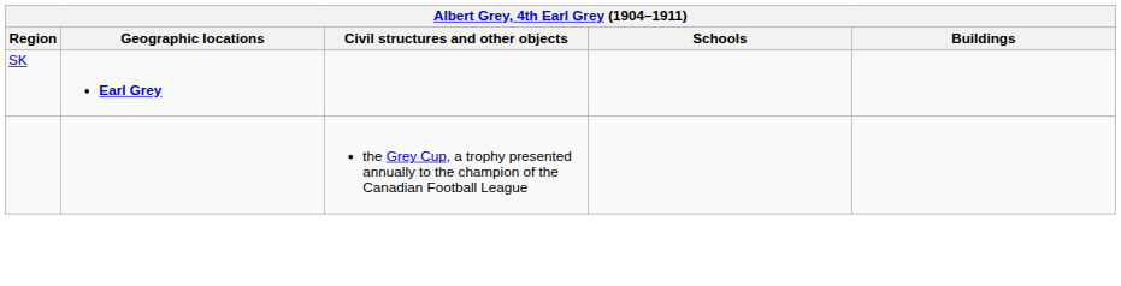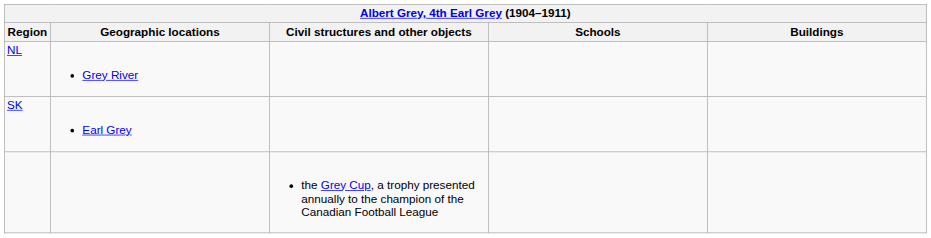 <table class="wikitable" width="100%">
 <tr>
 <th colspan="5"> <a href='#'>Albert Grey, 4th Earl Grey</a> (1904–1911)</th>
 </tr>
 <tr>
 <th width="5%">Region</th>
 <th width="23.75%">Geographic locations</th>
 <th width="23.75%">Civil structures and other objects</th>
 <th width="23.75%">Schools</th>
 <th width="23.75%">Buildings</th>
 </tr>
 <tr>
+<td align=left valign=top> <a href='#'>NL</a></td>
+<td align=left valign=top><br><ul><li><a href='#'>Grey River</a></li></ul></td>
+<td></td>
+<td></td>
+<td></td>
+</tr>
+<tr>
 <td align=left valign=top> <a href='#'>SK</a></td>
-<td align=left valign=top><strong><br><ul><li><a href='#'>Earl Grey</a></li></ul></strong></td>
+<td align=left valign=top><br><ul><li><a href='#'>Earl Grey</a></li></ul></td>
 <td></td>
 <td></td>
 <td></td>
 </tr>
 <tr>
 <td></td>
 <td></td>
 <td align=left valign=top><br><ul><li>the <a href='#'>Grey Cup</a>, a trophy presented annually to the champion of the Canadian Football League</li></ul></td>
 <td></td>
 <td></td>
 </tr>
 </table>
